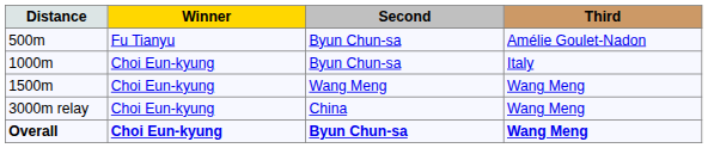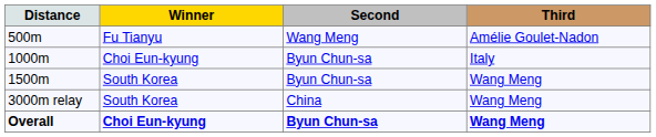 <table bgcolor="#f7f8ff" cellpadding="3" cellspacing="0" border="1" style="font-size: 95%; border: gray solid 1px; border-collapse: collapse;">
 <tr bgcolor="#CCCCCC">
 <td align="center" bgcolor="#DCE5E5" width="100"><strong>Distance</strong></td>
 <td align="center" bgcolor="gold" width="200"><strong>Winner</strong></td>
 <td align="center" bgcolor="silver" width="200"><strong>Second</strong></td>
 <td align="center" bgcolor="CC9966" width="200"><strong>Third</strong></td>
 </tr>
 <tr align="left">
 <td>500m</td>
 <td> <a href='#'>Fu Tianyu</a></td>
-<td> <a href='#'>Byun Chun-sa</a></td>
+<td> <a href='#'>Wang Meng</a></td>
 <td> <a href='#'>Amélie Goulet-Nadon</a></td>
 </tr>
 <tr align="left">
 <td>1000m</td>
 <td> <a href='#'>Choi Eun-kyung</a></td>
 <td> <a href='#'>Byun Chun-sa</a></td>
 <td> <a href='#'>Italy</a></td>
 </tr>
 <tr align="left">
 <td>1500m</td>
-<td> <a href='#'>Choi Eun-kyung</a></td>
-<td> <a href='#'>Wang Meng</a></td>
+<td> <a href='#'>South Korea</a></td>
+<td> <a href='#'>Byun Chun-sa</a></td>
 <td> <a href='#'>Wang Meng</a></td>
 </tr>
 <tr align="left">
 <td>3000m relay</td>
-<td> <a href='#'>Choi Eun-kyung</a></td>
+<td> <a href='#'>South Korea</a></td>
 <td> <a href='#'>China</a></td>
 <td> <a href='#'>Wang Meng</a></td>
 </tr>
 <tr align="left">
 <td><strong>Overall</strong></td>
 <td> <strong><a href='#'>Choi Eun-kyung</a></strong></td>
 <td> <strong><a href='#'>Byun Chun-sa</a></strong></td>
 <td> <strong><a href='#'>Wang Meng</a></strong></td>
 </tr>
 </table>
